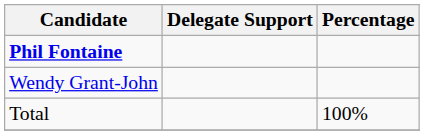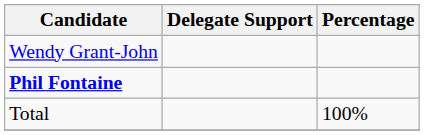 <table class="wikitable">
 <tr>
 <th>Candidate</th>
 <th>Delegate Support</th>
 <th>Percentage</th>
 </tr>
 <tr>
-<td><strong><a href='#'>Phil Fontaine</a></strong></td>
+<td><a href='#'>Wendy Grant-John</a></td>
 <td></td>
 <td></td>
 </tr>
 <tr>
-<td><a href='#'>Wendy Grant-John</a></td>
+<td><strong><a href='#'>Phil Fontaine</a></strong></td>
 <td></td>
 <td></td>
 </tr>
 <tr>
 <td>Total</td>
 <td></td>
 <td>100%</td>
 </tr>
 <tr>
 </tr>
 </table>
